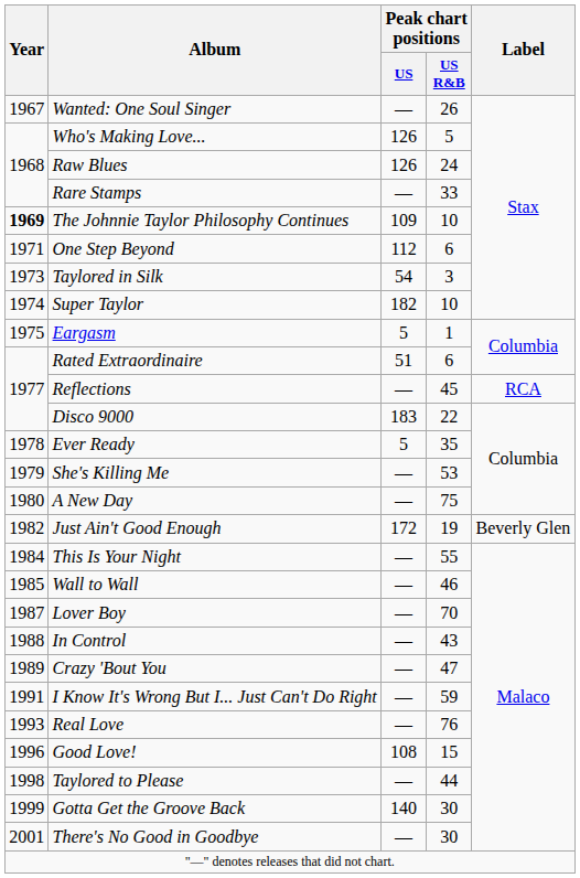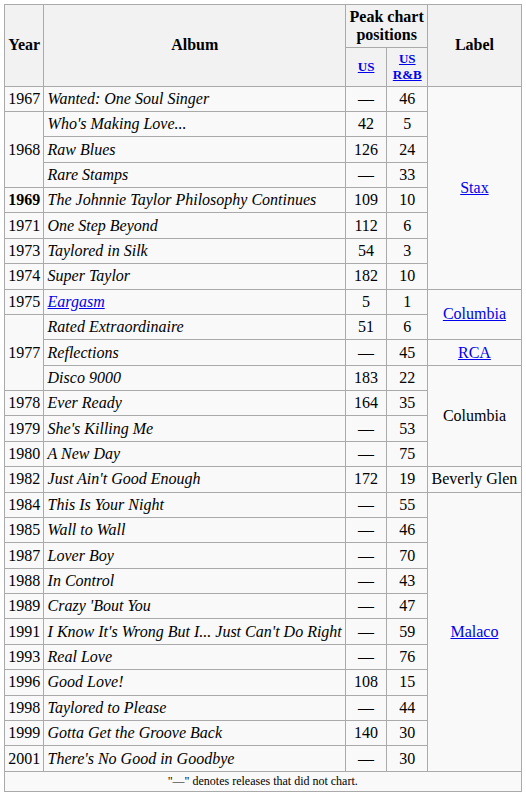 <table class="wikitable" style="text-align:center;">
 <tr>
 <th rowspan="2">Year</th>
 <th rowspan="2">Album</th>
 <th colspan="2">Peak chart positions</th>
 <th rowspan="2">Label</th>
 </tr>
 <tr style="font-size:small;">
 <th width="35"><a href='#'>US</a><br></th>
 <th width="35"><a href='#'>US R&B</a><br></th>
 </tr>
 <tr>
 <td>1967</td>
 <td style="text-align:left;"><em>Wanted: One Soul Singer</em></td>
 <td align=center>—</td>
-<td align=center>26</td>
+<td align=center>46</td>
 <td rowspan="8"><a href='#'>Stax</a></td>
 </tr>
 <tr>
 <td rowspan="3">1968</td>
 <td style="text-align:left;"><em>Who's Making Love...</em></td>
-<td align=center>126</td>
+<td align=center>42</td>
 <td align=center>5</td>
 </tr>
 <tr>
 <td style="text-align:left;"><em>Raw Blues</em></td>
 <td align=center>126</td>
 <td align=center>24</td>
 </tr>
 <tr>
 <td style="text-align:left;"><em>Rare Stamps</em></td>
 <td align=center>—</td>
 <td align=center>33</td>
 </tr>
 <tr>
 <td><strong>1969</strong></td>
 <td style="text-align:left;"><em>The Johnnie Taylor Philosophy Continues</em></td>
 <td align=center>109</td>
 <td align=center>10</td>
 </tr>
 <tr>
 <td>1971</td>
 <td style="text-align:left;"><em>One Step Beyond</em></td>
 <td align=center>112</td>
 <td align=center>6</td>
 </tr>
 <tr>
 <td>1973</td>
 <td style="text-align:left;"><em>Taylored in Silk</em></td>
 <td align=center>54</td>
 <td align=center>3</td>
 </tr>
 <tr>
 <td>1974</td>
 <td style="text-align:left;"><em>Super Taylor</em></td>
 <td align=center>182</td>
 <td align=center>10</td>
 </tr>
 <tr>
 <td>1975</td>
 <td style="text-align:left;"><em><a href='#'>Eargasm</a></em></td>
 <td align=center>5</td>
 <td align=center>1</td>
 <td rowspan="2"><a href='#'>Columbia</a></td>
 </tr>
 <tr>
 <td rowspan="3">1977</td>
 <td style="text-align:left;"><em>Rated Extraordinaire</em></td>
 <td align=center>51</td>
 <td align=center>6</td>
 </tr>
 <tr>
 <td style="text-align:left;"><em>Reflections</em></td>
 <td align=center>—</td>
 <td align=center>45</td>
 <td><a href='#'>RCA</a></td>
 </tr>
 <tr>
 <td style="text-align:left;"><em>Disco 9000</em></td>
 <td align=center>183</td>
 <td align=center>22</td>
 <td rowspan="4">Columbia</td>
 </tr>
 <tr>
 <td>1978</td>
 <td style="text-align:left;"><em>Ever Ready</em></td>
-<td align=center>5</td>
+<td align=center>164</td>
 <td align=center>35</td>
 </tr>
 <tr>
 <td>1979</td>
 <td style="text-align:left;"><em>She's Killing Me</em></td>
 <td align=center>—</td>
 <td align=center>53</td>
 </tr>
 <tr>
 <td>1980</td>
 <td style="text-align:left;"><em>A New Day</em></td>
 <td align=center>—</td>
 <td align=center>75</td>
 </tr>
 <tr>
 <td>1982</td>
 <td style="text-align:left;"><em>Just Ain't Good Enough</em></td>
 <td align=center>172</td>
 <td align=center>19</td>
 <td>Beverly Glen</td>
 </tr>
 <tr>
 <td>1984</td>
 <td style="text-align:left;"><em>This Is Your Night</em></td>
 <td align=center>—</td>
 <td align=center>55</td>
 <td rowspan="11"><a href='#'>Malaco</a></td>
 </tr>
 <tr>
 <td>1985</td>
 <td style="text-align:left;"><em>Wall to Wall</em></td>
 <td align=center>—</td>
 <td align=center>46</td>
 </tr>
 <tr>
 <td>1987</td>
 <td style="text-align:left;"><em>Lover Boy</em></td>
 <td align=center>—</td>
 <td align=center>70</td>
 </tr>
 <tr>
 <td>1988</td>
 <td style="text-align:left;"><em>In Control</em></td>
 <td align=center>—</td>
 <td align=center>43</td>
 </tr>
 <tr>
 <td>1989</td>
 <td style="text-align:left;"><em>Crazy 'Bout You</em></td>
 <td align=center>—</td>
 <td align=center>47</td>
 </tr>
 <tr>
 <td>1991</td>
 <td style="text-align:left;"><em>I Know It's Wrong But I... Just Can't Do Right</em></td>
 <td align=center>—</td>
 <td align=center>59</td>
 </tr>
 <tr>
 <td>1993</td>
 <td style="text-align:left;"><em>Real Love</em></td>
 <td align=center>—</td>
 <td align=center>76</td>
 </tr>
 <tr>
 <td>1996</td>
 <td style="text-align:left;"><em>Good Love!</em></td>
 <td align=center>108</td>
 <td align=center>15</td>
 </tr>
 <tr>
 <td>1998</td>
 <td style="text-align:left;"><em>Taylored to Please</em></td>
 <td align=center>—</td>
 <td align=center>44</td>
 </tr>
 <tr>
 <td>1999</td>
 <td style="text-align:left;"><em>Gotta Get the Groove Back</em></td>
 <td align=center>140</td>
 <td align=center>30</td>
 </tr>
 <tr>
 <td>2001</td>
 <td style="text-align:left;"><em>There's No Good in Goodbye</em></td>
 <td align=center>—</td>
 <td align=center>30</td>
 </tr>
 <tr>
 <td colspan="8" style="text-align:center; font-size:9pt;">"—" denotes releases that did not chart.</td>
 </tr>
 </table>
